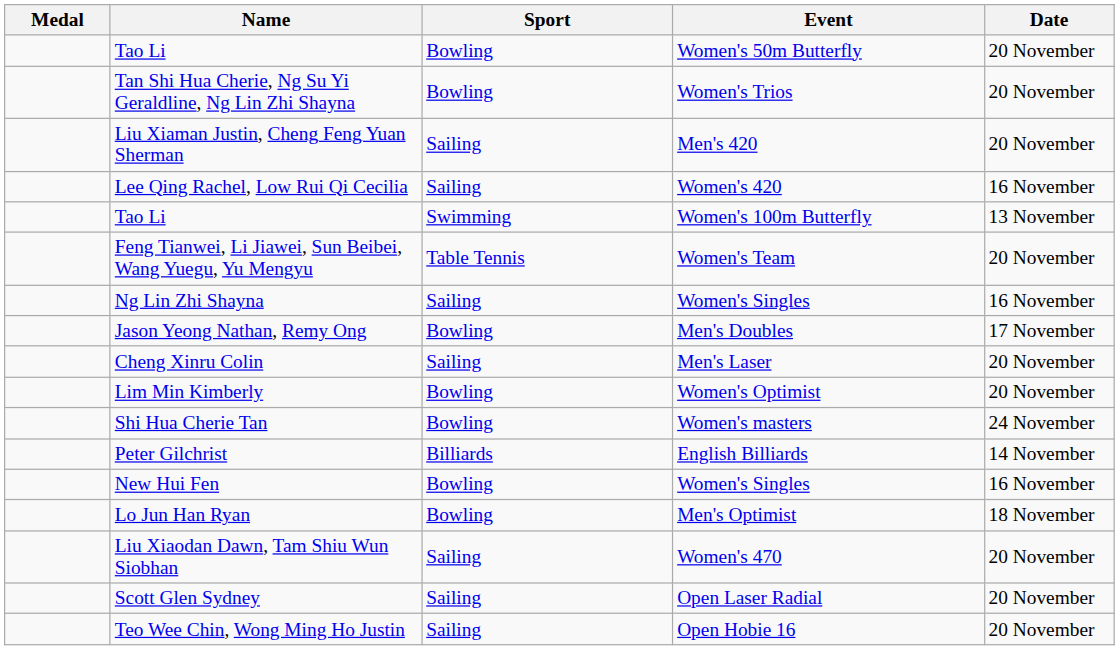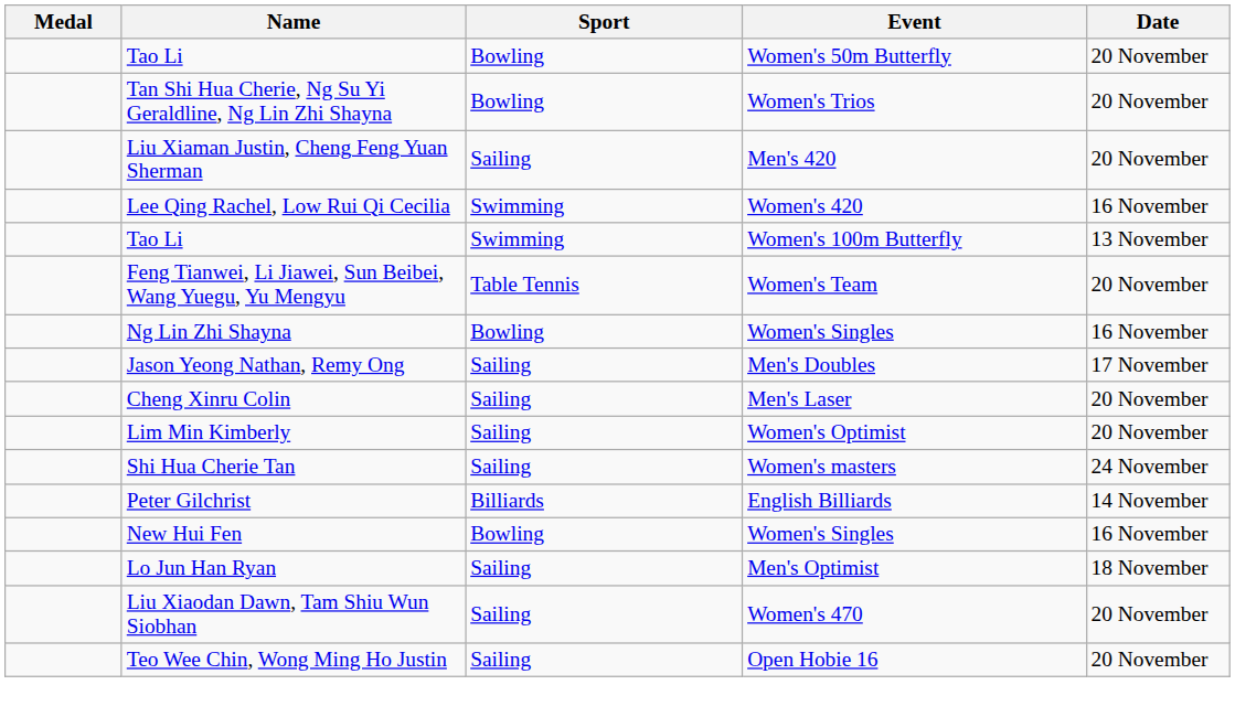 <table class="wikitable sortable" style="font-size:100%">
 <tr>
 <th width="80">Medal</th>
 <th width="250">Name</th>
 <th width="200">Sport</th>
 <th width="250">Event</th>
 <th width="100">Date</th>
 </tr>
 <tr>
 <td></td>
 <td><a href='#'>Tao Li</a></td>
 <td><a href='#'>Bowling</a></td>
 <td><a href='#'>Women's 50m Butterfly</a></td>
 <td>20 November</td>
 </tr>
 <tr>
 <td></td>
 <td><a href='#'>Tan Shi Hua Cherie</a>, <a href='#'>Ng Su Yi Geraldline</a>, <a href='#'>Ng Lin Zhi Shayna</a></td>
 <td><a href='#'>Bowling</a></td>
 <td><a href='#'>Women's Trios</a></td>
 <td>20 November</td>
 </tr>
 <tr>
 <td></td>
 <td><a href='#'>Liu Xiaman Justin</a>, <a href='#'>Cheng Feng Yuan Sherman</a></td>
 <td><a href='#'>Sailing</a></td>
 <td><a href='#'>Men's 420</a></td>
 <td>20 November</td>
 </tr>
 <tr>
 <td></td>
 <td><a href='#'>Lee Qing Rachel</a>, <a href='#'>Low Rui Qi Cecilia</a></td>
-<td><a href='#'>Sailing</a></td>
+<td><a href='#'>Swimming</a></td>
 <td><a href='#'>Women's 420</a></td>
 <td>16 November</td>
 </tr>
 <tr>
 <td></td>
 <td><a href='#'>Tao Li</a></td>
 <td><a href='#'>Swimming</a></td>
 <td><a href='#'>Women's 100m Butterfly</a></td>
 <td>13 November</td>
 </tr>
 <tr>
 <td></td>
 <td><a href='#'>Feng Tianwei</a>, <a href='#'>Li Jiawei</a>, <a href='#'>Sun Beibei</a>, <a href='#'>Wang Yuegu</a>, <a href='#'>Yu Mengyu</a></td>
 <td><a href='#'>Table Tennis</a></td>
 <td><a href='#'>Women's Team</a></td>
 <td>20 November</td>
 </tr>
 <tr>
 <td></td>
 <td><a href='#'>Ng Lin Zhi Shayna</a></td>
-<td><a href='#'>Sailing</a></td>
+<td><a href='#'>Bowling</a></td>
 <td><a href='#'>Women's Singles</a></td>
 <td>16 November</td>
 </tr>
 <tr>
 <td></td>
 <td><a href='#'>Jason Yeong Nathan</a>, <a href='#'>Remy Ong</a></td>
-<td><a href='#'>Bowling</a></td>
+<td><a href='#'>Sailing</a></td>
 <td><a href='#'>Men's Doubles</a></td>
 <td>17 November</td>
 </tr>
 <tr>
 <td></td>
 <td><a href='#'>Cheng Xinru Colin</a></td>
 <td><a href='#'>Sailing</a></td>
 <td><a href='#'>Men's Laser</a></td>
 <td>20 November</td>
 </tr>
 <tr>
 <td></td>
 <td><a href='#'>Lim Min Kimberly</a></td>
-<td><a href='#'>Bowling</a></td>
+<td><a href='#'>Sailing</a></td>
 <td><a href='#'>Women's Optimist</a></td>
 <td>20 November</td>
 </tr>
 <tr>
 <td></td>
 <td><a href='#'>Shi Hua Cherie Tan</a></td>
-<td><a href='#'>Bowling</a></td>
+<td><a href='#'>Sailing</a></td>
 <td><a href='#'>Women's masters</a></td>
 <td>24 November</td>
 </tr>
 <tr>
 <td></td>
 <td><a href='#'>Peter Gilchrist</a></td>
 <td><a href='#'>Billiards</a></td>
 <td><a href='#'>English Billiards</a></td>
 <td>14 November</td>
 </tr>
 <tr>
 <td></td>
 <td><a href='#'>New Hui Fen</a></td>
 <td><a href='#'>Bowling</a></td>
 <td><a href='#'>Women's Singles</a></td>
 <td>16 November</td>
 </tr>
 <tr>
 <td></td>
 <td><a href='#'>Lo Jun Han Ryan</a></td>
-<td><a href='#'>Bowling</a></td>
+<td><a href='#'>Sailing</a></td>
 <td><a href='#'>Men's Optimist</a></td>
 <td>18 November</td>
 </tr>
 <tr>
 <td></td>
 <td><a href='#'>Liu Xiaodan Dawn</a>, <a href='#'>Tam Shiu Wun Siobhan</a></td>
 <td><a href='#'>Sailing</a></td>
 <td><a href='#'>Women's 470</a></td>
 <td>20 November</td>
 </tr>
 <tr>
 <td></td>
-<td><a href='#'>Scott Glen Sydney</a></td>
-<td><a href='#'>Sailing</a></td>
-<td><a href='#'>Open Laser Radial</a></td>
-<td>20 November</td>
-</tr>
-<tr>
-<td></td>
 <td><a href='#'>Teo Wee Chin</a>, <a href='#'>Wong Ming Ho Justin</a></td>
 <td><a href='#'>Sailing</a></td>
 <td><a href='#'>Open Hobie 16</a></td>
 <td>20 November</td>
 </tr>
 </table>
